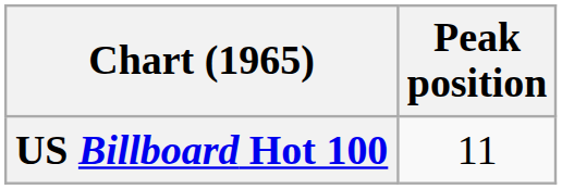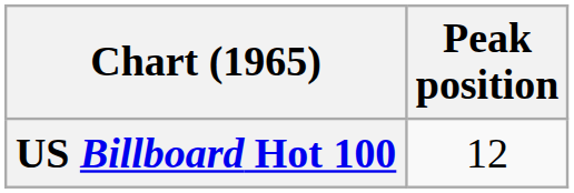 <table class="wikitable plainrowheaders" style="text-align:center">
 <tr>
 <th scope="col">Chart (1965)</th>
 <th scope="col">Peak<br>position</th>
 </tr>
 <tr>
 <th scope="row">US <a href='#'><em>Billboard</em> Hot 100</a></th>
-<td>11</td>
+<td>12</td>
 </tr>
 </table>
